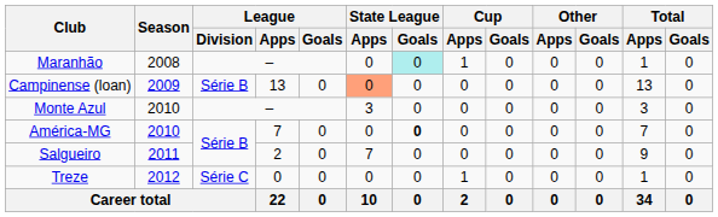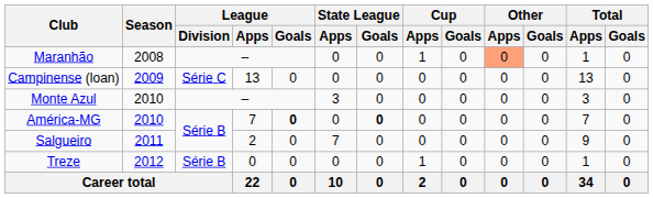 <table class="wikitable" style="text-align: center">
 <tr>
 <th rowspan="2">Club</th>
 <th rowspan="2">Season</th>
 <th colspan="3">League</th>
 <th colspan="2">State League</th>
 <th colspan="2">Cup</th>
 <th colspan="2">Other</th>
 <th colspan="2">Total</th>
 </tr>
 <tr>
 <th>Division</th>
 <th>Apps</th>
 <th>Goals</th>
 <th>Apps</th>
 <th>Goals</th>
 <th>Apps</th>
 <th>Goals</th>
 <th>Apps</th>
 <th>Goals</th>
 <th>Apps</th>
 <th>Goals</th>
 </tr>
 <tr>
 <td><a href='#'>Maranhão</a></td>
 <td>2008</td>
 <td colspan="3">–</td>
 <td>0</td>
-<td style="background: paleturquoise;">0</td>
+<td>0</td>
 <td>1</td>
 <td>0</td>
-<td>0</td>
+<td style="background: lightsalmon;">0</td>
 <td>0</td>
 <td>1</td>
 <td>0</td>
 </tr>
 <tr>
 <td><a href='#'>Campinense</a> (loan)</td>
 <td><a href='#'>2009</a></td>
-<td><a href='#'>Série B</a></td>
+<td><a href='#'>Série C</a></td>
 <td>13</td>
 <td>0</td>
-<td style="background: lightsalmon;">0</td>
+<td>0</td>
 <td>0</td>
 <td>0</td>
 <td>0</td>
 <td>0</td>
 <td>0</td>
 <td>13</td>
 <td>0</td>
 </tr>
 <tr>
 <td><a href='#'>Monte Azul</a></td>
 <td>2010</td>
 <td colspan="3">–</td>
 <td>3</td>
 <td>0</td>
 <td>0</td>
 <td>0</td>
 <td>0</td>
 <td>0</td>
 <td>3</td>
 <td>0</td>
 </tr>
 <tr>
 <td><a href='#'>América-MG</a></td>
 <td><a href='#'>2010</a></td>
 <td rowspan="2"><a href='#'>Série B</a></td>
 <td>7</td>
-<td>0</td>
+<td><strong>0</strong></td>
 <td>0</td>
 <td><strong>0</strong></td>
 <td>0</td>
 <td>0</td>
 <td>0</td>
 <td>0</td>
 <td>7</td>
 <td>0</td>
 </tr>
 <tr>
 <td><a href='#'>Salgueiro</a></td>
 <td><a href='#'>2011</a></td>
 <td>2</td>
 <td>0</td>
 <td>7</td>
 <td>0</td>
 <td>0</td>
 <td>0</td>
 <td>0</td>
 <td>0</td>
 <td>9</td>
 <td>0</td>
 </tr>
 <tr>
 <td><a href='#'>Treze</a></td>
 <td><a href='#'>2012</a></td>
-<td><a href='#'>Série C</a></td>
+<td><a href='#'>Série B</a></td>
 <td>0</td>
 <td>0</td>
 <td>0</td>
 <td>0</td>
 <td>1</td>
 <td>0</td>
 <td>0</td>
 <td>0</td>
 <td>1</td>
 <td>0</td>
 </tr>
 <tr>
 <th colspan="3"><strong>Career total</strong></th>
 <th>22</th>
 <th>0</th>
 <th>10</th>
 <th>0</th>
 <th>2</th>
 <th>0</th>
 <th>0</th>
 <th>0</th>
 <th>34</th>
 <th>0</th>
 </tr>
 </table>
